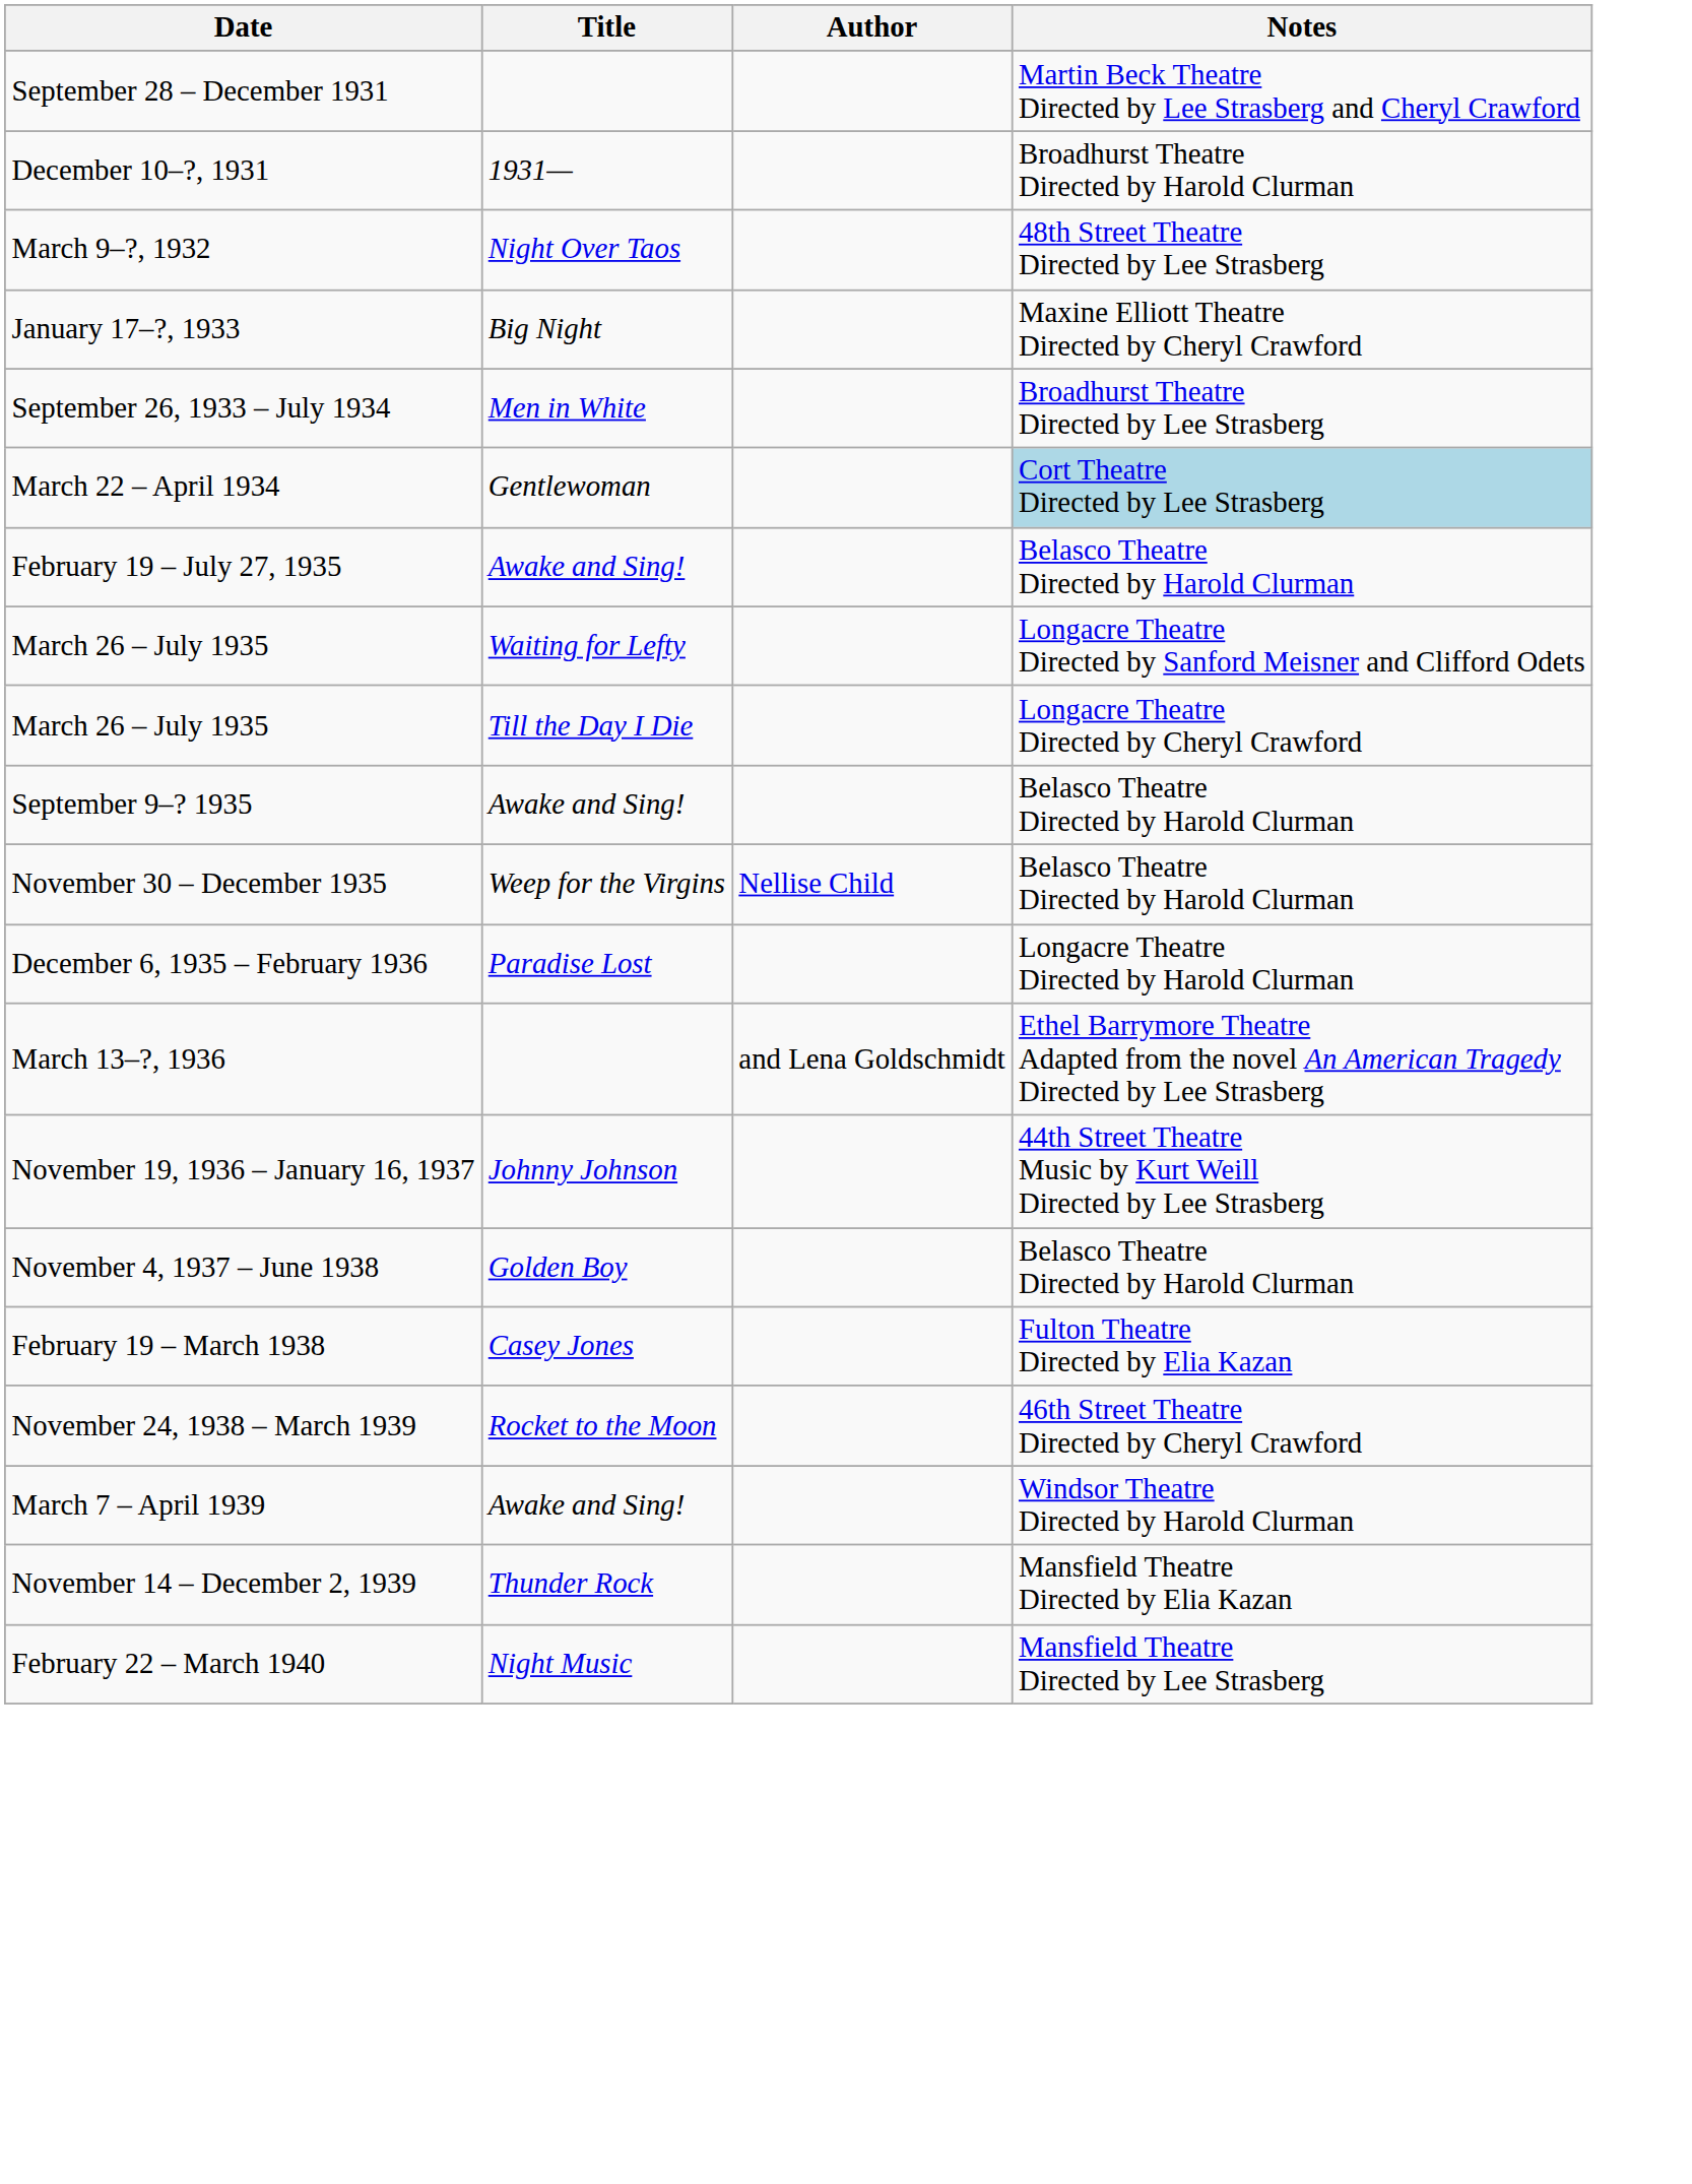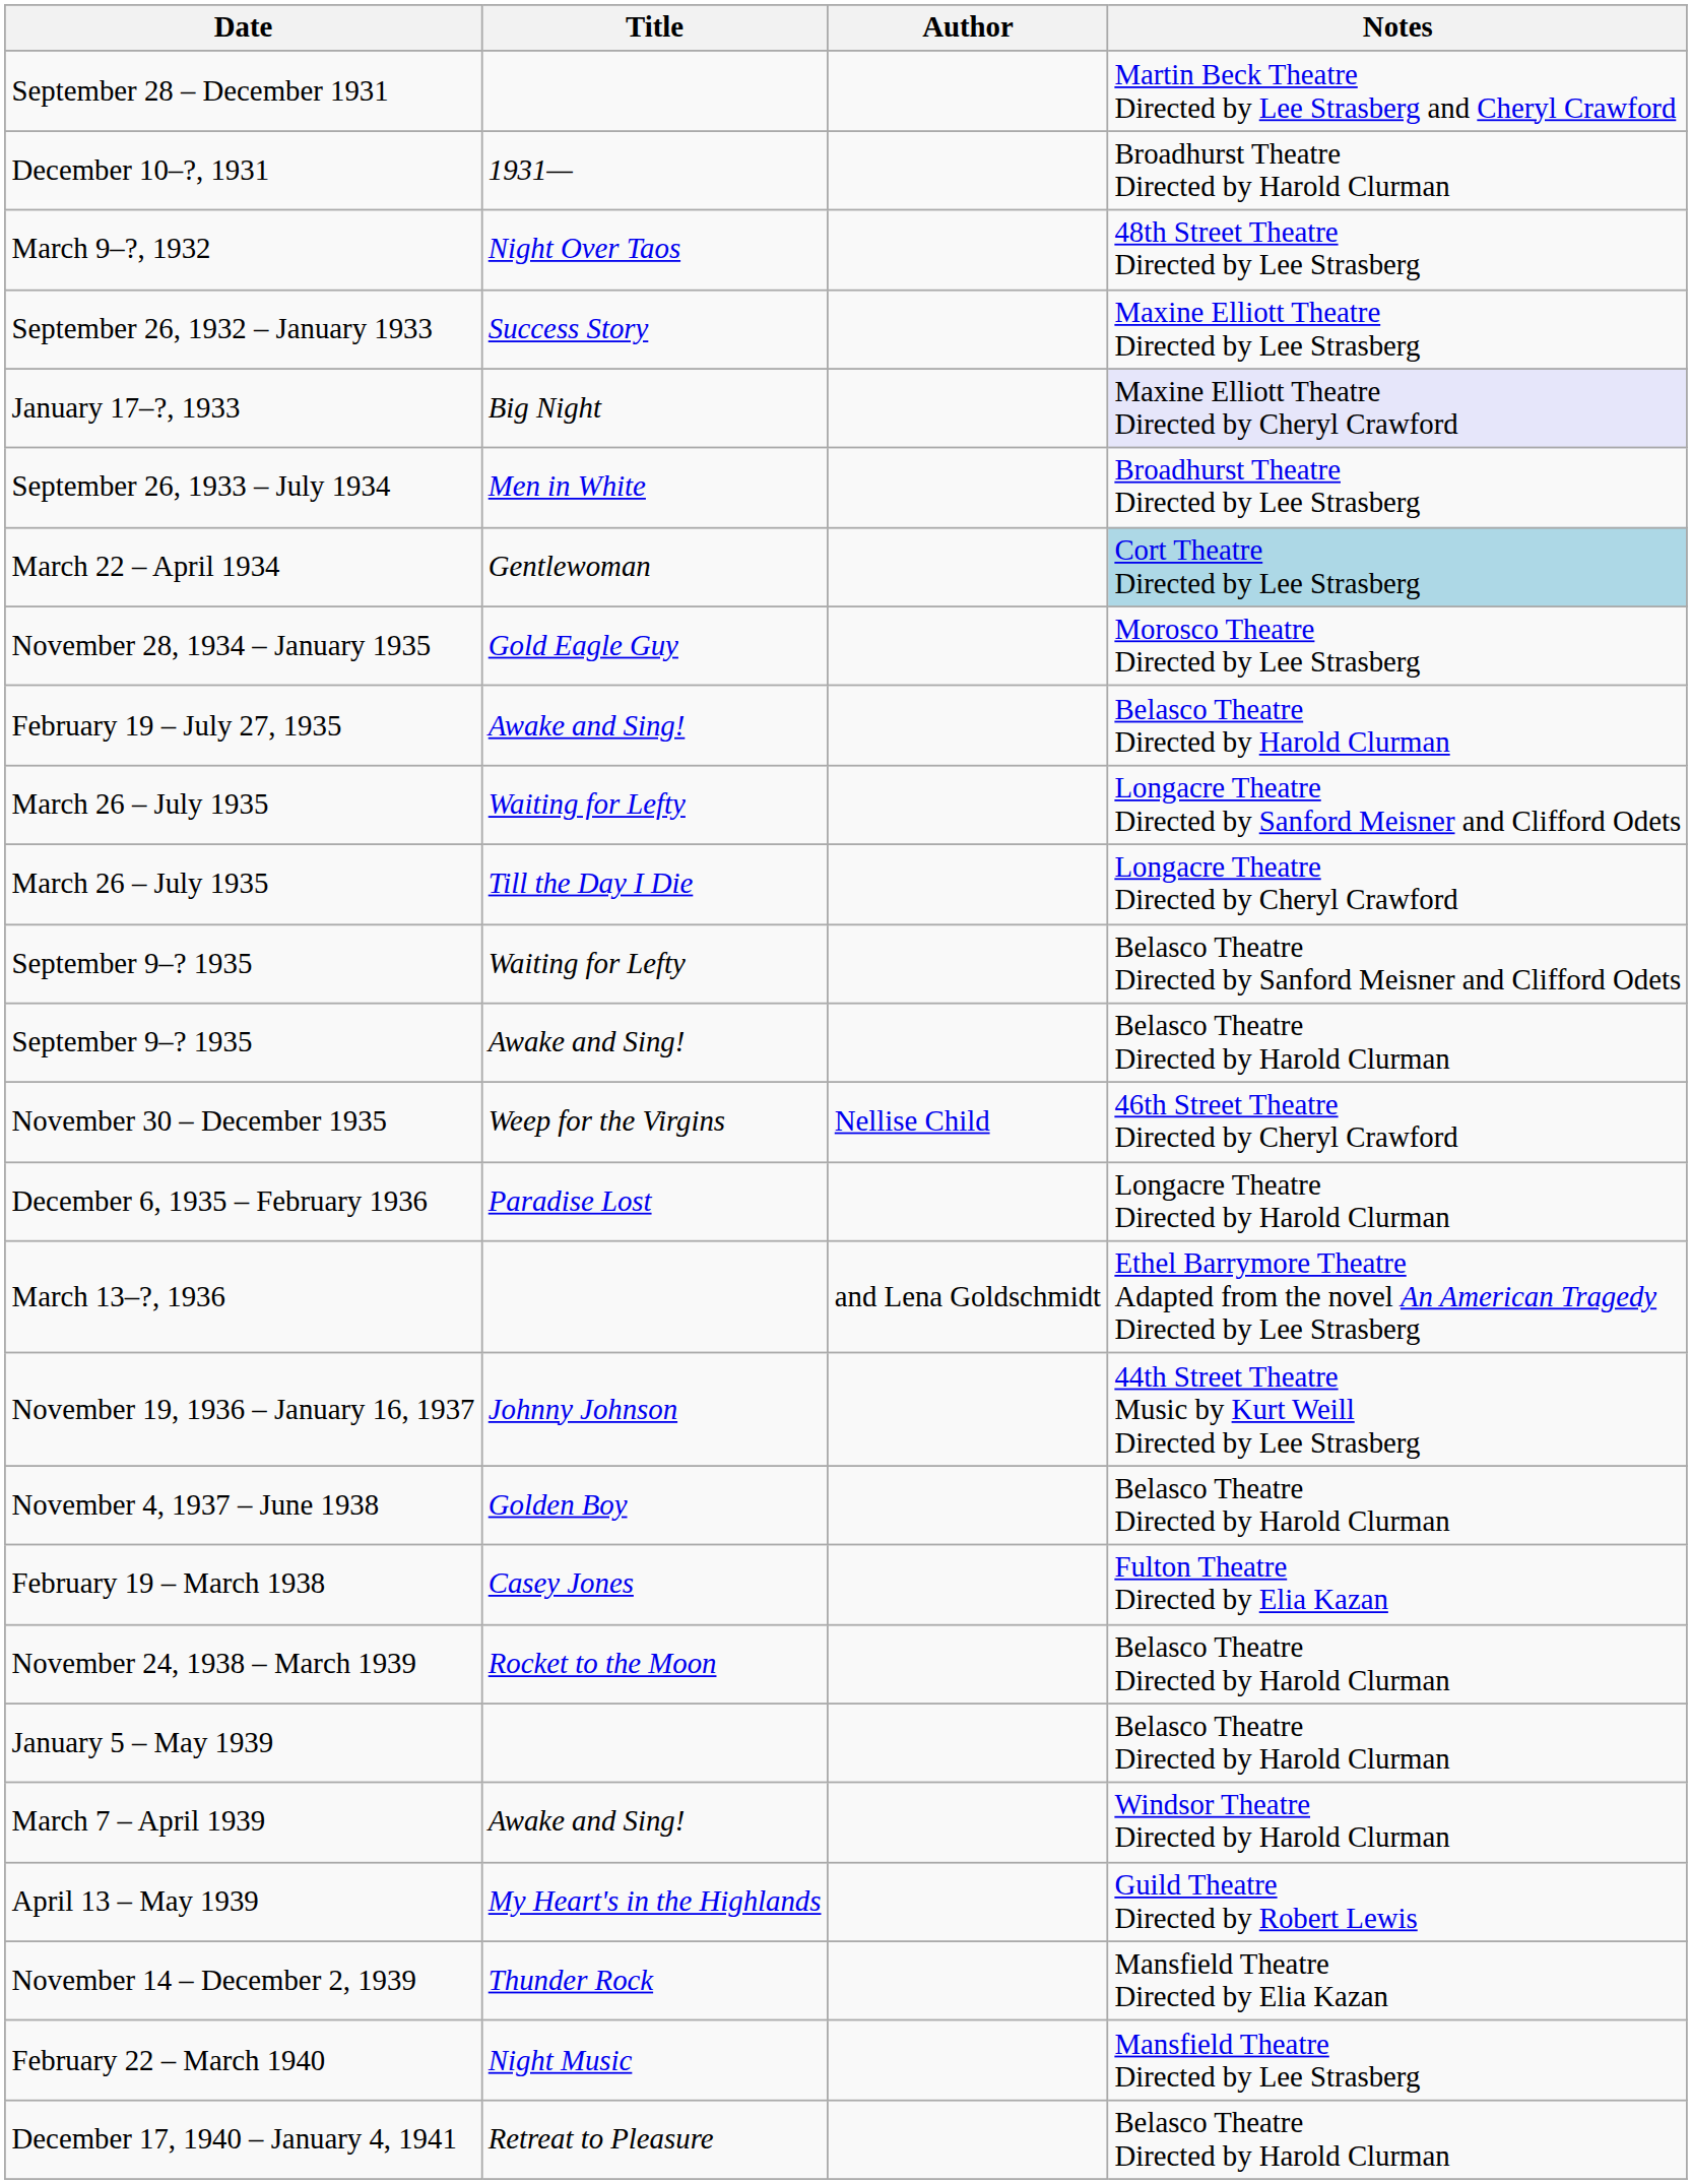 <table class="wikitable sortable">
 <tr>
 <th class="unsortable">Date</th>
 <th>Title</th>
 <th>Author</th>
 <th class="unsortable">Notes</th>
 </tr>
 <tr>
 <td>September 28 – December 1931</td>
 <td><em></em></td>
 <td></td>
 <td><a href='#'>Martin Beck Theatre</a><br>Directed by <a href='#'>Lee Strasberg</a> and <a href='#'>Cheryl Crawford</a></td>
 </tr>
 <tr>
 <td>December 10–?, 1931</td>
 <td><em>1931—</em></td>
 <td></td>
 <td>Broadhurst Theatre<br>Directed by Harold Clurman</td>
 </tr>
 <tr>
 <td>March 9–?, 1932</td>
 <td><em><a href='#'>Night Over Taos</a></em></td>
 <td></td>
 <td><a href='#'>48th Street Theatre</a><br>Directed by Lee Strasberg</td>
 </tr>
 <tr>
+<td>September 26, 1932 – January 1933</td>
+<td><em><a href='#'>Success Story</a></em></td>
+<td></td>
+<td><a href='#'>Maxine Elliott Theatre</a><br>Directed by Lee Strasberg</td>
+</tr>
+<tr>
 <td>January 17–?, 1933</td>
 <td><em>Big Night</em></td>
 <td></td>
-<td>Maxine Elliott Theatre<br>Directed by Cheryl Crawford</td>
+<td style="background: lavender;">Maxine Elliott Theatre<br>Directed by Cheryl Crawford</td>
 </tr>
 <tr>
 <td>September 26, 1933 – July 1934</td>
 <td><em><a href='#'>Men in White</a></em></td>
 <td></td>
 <td><a href='#'>Broadhurst Theatre</a><br>Directed by Lee Strasberg</td>
 </tr>
 <tr>
 <td>March 22 – April 1934</td>
 <td><em>Gentlewoman</em></td>
 <td></td>
 <td style="background: lightblue;"><a href='#'>Cort Theatre</a><br>Directed by Lee Strasberg</td>
+</tr>
+<tr>
+<td>November 28, 1934 – January 1935</td>
+<td><em><a href='#'>Gold Eagle Guy</a></em></td>
+<td></td>
+<td><a href='#'>Morosco Theatre</a><br>Directed by Lee Strasberg</td>
 </tr>
 <tr>
 <td>February 19 – July 27, 1935</td>
 <td><em><a href='#'>Awake and Sing!</a></em></td>
 <td></td>
 <td><a href='#'>Belasco Theatre</a><br>Directed by <a href='#'>Harold Clurman</a></td>
 </tr>
 <tr>
 <td>March 26 – July 1935</td>
 <td><em><a href='#'>Waiting for Lefty</a></em></td>
 <td></td>
 <td><a href='#'>Longacre Theatre</a><br>Directed by <a href='#'>Sanford Meisner</a> and Clifford Odets</td>
 </tr>
 <tr>
 <td>March 26 – July 1935</td>
 <td><em><a href='#'>Till the Day I Die</a></em></td>
 <td></td>
 <td><a href='#'>Longacre Theatre</a><br>Directed by Cheryl Crawford</td>
 </tr>
 <tr>
 <td>September 9–? 1935</td>
+<td><em>Waiting for Lefty</em></td>
+<td></td>
+<td>Belasco Theatre<br>Directed by Sanford Meisner and Clifford Odets</td>
+</tr>
+<tr>
+<td>September 9–? 1935</td>
 <td><em>Awake and Sing!</em></td>
 <td></td>
 <td>Belasco Theatre<br>Directed by Harold Clurman</td>
 </tr>
 <tr>
 <td>November 30 – December 1935</td>
 <td><em>Weep for the Virgins</em></td>
 <td><a href='#'>Nellise Child</a></td>
-<td>Belasco Theatre<br>Directed by Harold Clurman</td>
+<td><a href='#'>46th Street Theatre</a><br>Directed by Cheryl Crawford</td>
 </tr>
 <tr>
 <td>December 6, 1935 – February 1936</td>
 <td><em><a href='#'>Paradise Lost</a></em></td>
 <td></td>
 <td>Longacre Theatre<br>Directed by Harold Clurman</td>
 </tr>
 <tr>
 <td>March 13–?, 1936</td>
 <td><em></em></td>
 <td> and Lena Goldschmidt</td>
 <td><a href='#'>Ethel Barrymore Theatre</a><br>Adapted from the novel <em><a href='#'>An American Tragedy</a></em><br>Directed by Lee Strasberg</td>
 </tr>
 <tr>
 <td>November 19, 1936 – January 16, 1937</td>
 <td><em><a href='#'>Johnny Johnson</a></em></td>
 <td></td>
 <td><a href='#'>44th Street Theatre</a><br>Music by <a href='#'>Kurt Weill</a><br>Directed by Lee Strasberg</td>
 </tr>
 <tr>
 <td>November 4, 1937 – June 1938</td>
 <td><em><a href='#'>Golden Boy</a></em></td>
 <td></td>
 <td>Belasco Theatre<br>Directed by Harold Clurman</td>
 </tr>
 <tr>
 <td>February 19 – March 1938</td>
 <td><em><a href='#'>Casey Jones</a></em></td>
 <td></td>
 <td><a href='#'>Fulton Theatre</a><br>Directed by <a href='#'>Elia Kazan</a></td>
 </tr>
 <tr>
 <td>November 24, 1938 – March 1939</td>
 <td><em><a href='#'>Rocket to the Moon</a></em></td>
 <td></td>
-<td><a href='#'>46th Street Theatre</a><br>Directed by Cheryl Crawford</td>
+<td>Belasco Theatre<br>Directed by Harold Clurman</td>
+</tr>
+<tr>
+<td>January 5 – May 1939</td>
+<td><em></em></td>
+<td></td>
+<td>Belasco Theatre<br>Directed by Harold Clurman</td>
 </tr>
 <tr>
 <td>March 7 – April 1939</td>
 <td><em>Awake and Sing!</em></td>
 <td></td>
 <td><a href='#'>Windsor Theatre</a><br>Directed by Harold Clurman</td>
+</tr>
+<tr>
+<td>April 13 – May 1939</td>
+<td><em><a href='#'>My Heart's in the Highlands</a></em></td>
+<td></td>
+<td><a href='#'>Guild Theatre</a><br>Directed by <a href='#'>Robert Lewis</a></td>
 </tr>
 <tr>
 <td>November 14 – December 2, 1939</td>
 <td><em><a href='#'>Thunder Rock</a></em></td>
 <td></td>
 <td>Mansfield Theatre<br>Directed by Elia Kazan</td>
 </tr>
 <tr>
 <td>February 22 – March 1940</td>
 <td><em><a href='#'>Night Music</a></em></td>
 <td></td>
 <td><a href='#'>Mansfield Theatre</a><br>Directed by Lee Strasberg</td>
 </tr>
+<tr>
+<td>December 17, 1940 – January 4, 1941</td>
+<td><em>Retreat to Pleasure</em></td>
+<td></td>
+<td>Belasco Theatre<br>Directed by Harold Clurman</td>
+</tr>
 </table>
